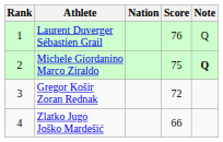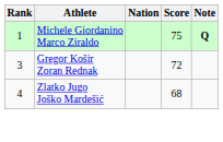 <table class="wikitable sortable" style="text-align:center">
 <tr>
 <th>Rank</th>
 <th>Athlete</th>
 <th>Nation</th>
 <th>Score</th>
 <th>Note</th>
 </tr>
 <tr bgcolor=ccffcc>
 <td>1</td>
-<td align=left><a href='#'>Laurent Duverger</a><br><a href='#'>Sébastien Grail</a></td>
-<td align=left></td>
-<td>76</td>
-<td>Q</td>
-</tr>
-<tr bgcolor=ccffcc>
-<td>2</td>
 <td align=left><a href='#'>Michele Giordanino</a><br><a href='#'>Marco Ziraldo</a></td>
 <td align=left></td>
 <td>75</td>
 <td><strong>Q</strong></td>
 </tr>
 <tr>
 <td>3</td>
 <td align=left><a href='#'>Gregor Košir</a><br><a href='#'>Zoran Rednak</a></td>
 <td align=left></td>
 <td>72</td>
 <td></td>
 </tr>
 <tr>
 <td>4</td>
 <td align=left><a href='#'>Zlatko Jugo</a><br><a href='#'>Joško Mardešić</a></td>
 <td align=left></td>
-<td>66</td>
+<td>68</td>
 <td></td>
 </tr>
 </table>
